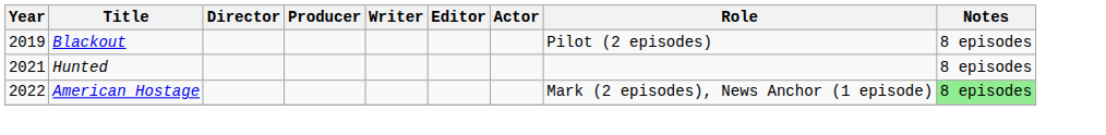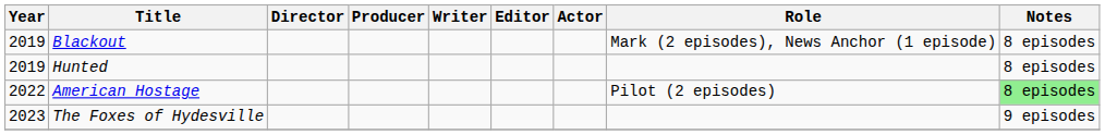 <table class="wikitable">
 <tr>
 <th>Year</th>
 <th>Title</th>
 <th>Director</th>
 <th>Producer</th>
 <th>Writer</th>
 <th>Editor</th>
 <th>Actor</th>
 <th>Role</th>
 <th>Notes</th>
 </tr>
 <tr>
 <td>2019</td>
 <td style="text-align:left;"><em><a href='#'>Blackout</a></em></td>
 <td></td>
 <td></td>
 <td></td>
 <td></td>
 <td></td>
-<td style="text-align:left;">Pilot (2 episodes)</td>
+<td style="text-align:left;">Mark (2 episodes), News Anchor (1 episode)</td>
 <td>8 episodes</td>
 </tr>
 <tr>
-<td>2021</td>
+<td>2019</td>
 <td style="text-align:left;"><em>Hunted</em></td>
 <td></td>
 <td></td>
 <td></td>
 <td></td>
 <td></td>
 <td style="text-align:left;"></td>
 <td>8 episodes</td>
 </tr>
 <tr>
 <td>2022</td>
 <td style="text-align:left;"><em><a href='#'>American Hostage</a></em></td>
 <td></td>
 <td></td>
 <td></td>
 <td></td>
 <td></td>
-<td style="text-align:left;">Mark (2 episodes), News Anchor (1 episode)</td>
+<td style="text-align:left;">Pilot (2 episodes)</td>
 <td style="background: lightgreen;">8 episodes</td>
+</tr>
+<tr>
+<td>2023</td>
+<td style="text-align:left;"><em>The Foxes of Hydesville</em></td>
+<td></td>
+<td></td>
+<td></td>
+<td></td>
+<td></td>
+<td style="text-align:left;"></td>
+<td>9 episodes</td>
 </tr>
 <tr>
 </tr>
 </table>
